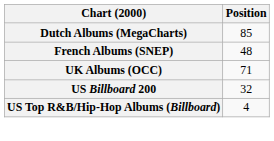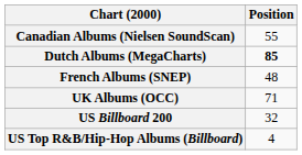 <table class="wikitable sortable plainrowheaders" style="text-align:center">
 <tr>
 <th scope="col">Chart (2000)</th>
 <th scope="col">Position</th>
 </tr>
 <tr>
+<th scope="row">Canadian Albums (Nielsen SoundScan)</th>
+<td>55</td>
+</tr>
+<tr>
 <th scope="row">Dutch Albums (MegaCharts)</th>
-<td>85</td>
+<td><strong>85</strong></td>
 </tr>
 <tr>
 <th scope="row">French Albums (SNEP)</th>
 <td>48</td>
 </tr>
 <tr>
 <th scope="row">UK Albums (OCC)</th>
 <td>71</td>
 </tr>
 <tr>
 <th scope="row">US <em>Billboard</em> 200</th>
 <td style="text-align:center;">32</td>
 </tr>
 <tr>
 <th scope="row">US Top R&B/Hip-Hop Albums (<em>Billboard</em>)</th>
 <td style="text-align:center;">4</td>
 </tr>
 </table>
